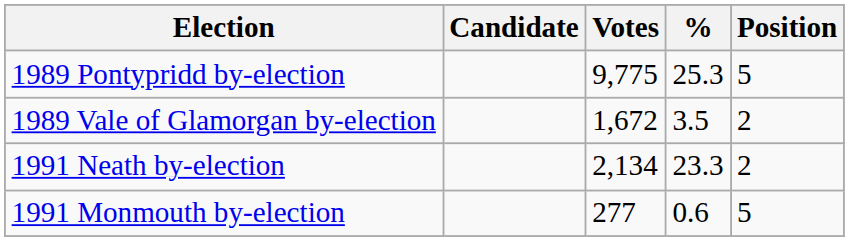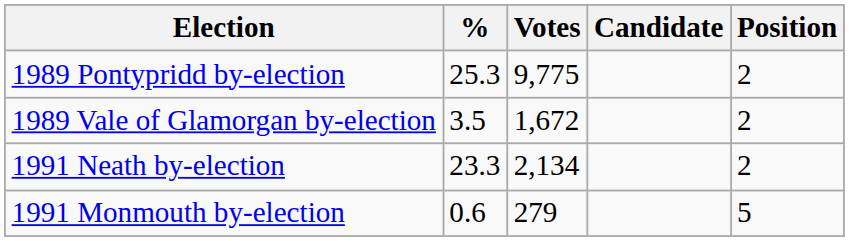 <table class="wikitable sortable">
 <tr>
 <th>Election</th>
+<th>%</th>
+<th>Votes</th>
 <th>Candidate</th>
-<th>Votes</th>
-<th>%</th>
 <th>Position</th>
 </tr>
 <tr>
 <td><a href='#'>1989 Pontypridd by-election</a></td>
+<td>25.3</td>
+<td>9,775</td>
 <td></td>
-<td>9,775</td>
-<td>25.3</td>
-<td>5</td>
+<td>2</td>
 </tr>
 <tr>
 <td><a href='#'>1989 Vale of Glamorgan by-election</a></td>
+<td>3.5</td>
+<td>1,672</td>
 <td></td>
-<td>1,672</td>
-<td>3.5</td>
 <td>2</td>
 </tr>
 <tr>
 <td><a href='#'>1991 Neath by-election</a></td>
+<td>23.3</td>
+<td>2,134</td>
 <td></td>
-<td>2,134</td>
-<td>23.3</td>
 <td>2</td>
 </tr>
 <tr>
 <td><a href='#'>1991 Monmouth by-election</a></td>
+<td>0.6</td>
+<td>279</td>
 <td></td>
-<td>277</td>
-<td>0.6</td>
 <td>5</td>
 </tr>
 </table>
